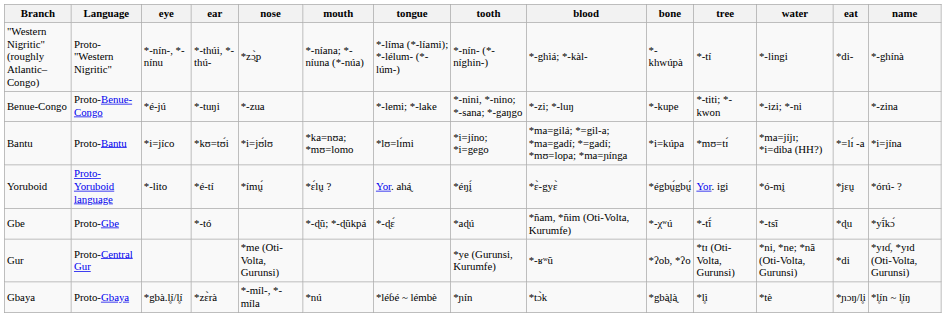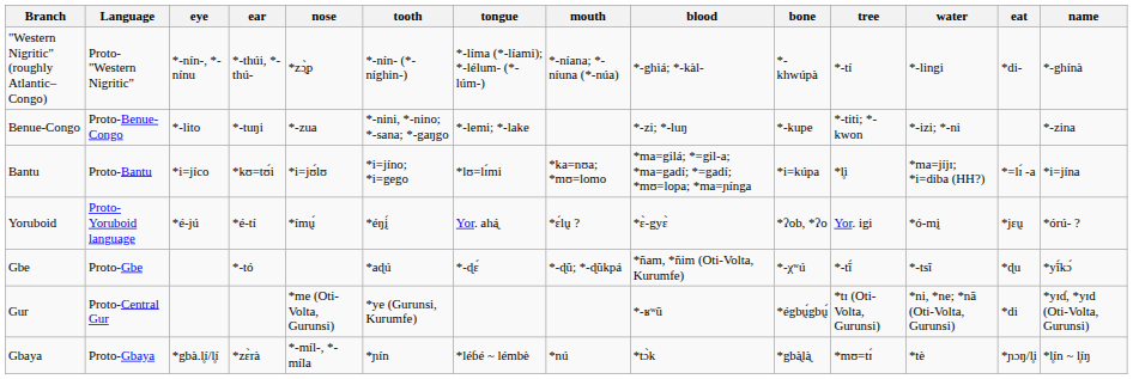 <table class="wikitable sortable" | style="font-size: 90%;" |>
 <tr>
 <th>Branch</th>
 <th>Language</th>
 <th>eye</th>
 <th>ear</th>
 <th>nose</th>
+<th>tooth</th>
+<th>tongue</th>
 <th>mouth</th>
-<th>tongue</th>
-<th>tooth</th>
 <th>blood</th>
 <th>bone</th>
 <th>tree</th>
 <th>water</th>
 <th>eat</th>
 <th>name</th>
 </tr>
 <tr>
 <td>"Western Nigritic"<br>(roughly Atlantic–Congo)</td>
 <td>Proto-"Western Nigritic"</td>
 <td>*-nín-, *-nínu</td>
 <td>*-thúi, *-thú-</td>
 <td>*zɔ̰̀p</td>
+<td>*-nín- (*-níghin-)</td>
+<td>*-líma (*-líami); *-lélum- (*-lúm-)</td>
 <td>*-níana; *-níuna (*-núa)</td>
-<td>*-líma (*-líami); *-lélum- (*-lúm-)</td>
-<td>*-nín- (*-níghin-)</td>
 <td>*-ghìá; *-kàl-</td>
 <td>*-khwúpà</td>
 <td>*-tí</td>
 <td>*-lingi</td>
 <td>*di-</td>
 <td>*-ghínà</td>
 </tr>
 <tr>
 <td>Benue-Congo</td>
 <td>Proto-<a href='#'>Benue-Congo</a></td>
-<td>*é-jú</td>
+<td>*-lito</td>
 <td>*-tuŋi</td>
 <td>*-zua</td>
+<td>*-nini, *-nino; *-sana; *-gaŋgo</td>
+<td>*-lemi; *-lake</td>
 <td></td>
-<td>*-lemi; *-lake</td>
-<td>*-nini, *-nino; *-sana; *-gaŋgo</td>
 <td>*-zi; *-luŋ</td>
 <td>*-kupe</td>
 <td>*-titi; *-kwon</td>
 <td>*-izi; *-ni</td>
 <td></td>
 <td>*-zina</td>
 </tr>
 <tr>
 <td>Bantu</td>
 <td>Proto-<a href='#'>Bantu</a></td>
 <td>*i=jíco</td>
 <td>*kʊ=tʊ́i</td>
 <td>*i=jʊ́lʊ</td>
+<td>*i=jíno; *i=gego</td>
+<td>*lʊ=lɪ́mi</td>
 <td>*ka=nʊa; *mʊ=lomo</td>
-<td>*lʊ=lɪ́mi</td>
-<td>*i=jíno; *i=gego</td>
 <td>*ma=gilá; *=gil-a; *ma=gadí; *=gadí; *mʊ=lopa; *ma=ɲínga</td>
 <td>*i=kúpa</td>
-<td>*mʊ=tɪ́</td>
+<td>*l̥ì</td>
 <td>*ma=jíjɪ; *i=diba (HH?)</td>
 <td>*=lɪ́ -a</td>
 <td>*i=jína</td>
 </tr>
 <tr>
 <td>Yoruboid</td>
 <td><a href='#'>Proto-Yoruboid language</a></td>
-<td>*-lito</td>
+<td>*é-jú</td>
 <td>*é-tí</td>
 <td>*ímṵ́</td>
+<td>*éŋḭ́</td>
+<td><a href='#'>Yor</a>. ahá̰</td>
 <td>*ɛ́lṵ ?</td>
-<td><a href='#'>Yor</a>. ahá̰</td>
-<td>*éŋḭ́</td>
 <td>*ɛ̀-gyɛ̀</td>
-<td>*égbṵ́gbṵ́</td>
+<td>*ʔob, *ʔo</td>
 <td><a href='#'>Yor</a>. igi</td>
 <td>*ó-mḭ</td>
 <td>*jɛṵ</td>
 <td>*órú- ?</td>
 </tr>
 <tr>
 <td>Gbe</td>
 <td>Proto-<a href='#'>Gbe</a></td>
 <td></td>
 <td>*-tó</td>
 <td></td>
+<td>*aɖú</td>
+<td>*-ɖɛ́</td>
 <td>*-ɖũ; *-ɖũkpá</td>
-<td>*-ɖɛ́</td>
-<td>*aɖú</td>
 <td>*ñam, *ñim (Oti-Volta, Kurumfe)</td>
 <td>*-χʷú</td>
 <td>*-tĩ́</td>
 <td>*-tsĩ</td>
 <td>*ɖu</td>
 <td>*yĩ́kɔ́</td>
 </tr>
 <tr>
 <td>Gur</td>
 <td>Proto-<a href='#'>Central Gur</a></td>
 <td></td>
 <td></td>
 <td>*me (Oti-Volta, Gurunsi)</td>
+<td>*ye (Gurunsi, Kurumfe)</td>
 <td></td>
 <td></td>
-<td>*ye (Gurunsi, Kurumfe)</td>
 <td>*-ʁʷũ</td>
-<td>*ʔob, *ʔo</td>
+<td>*égbṵ́gbṵ́</td>
 <td>*tɪ (Oti-Volta, Gurunsi)</td>
 <td>*ni, *ne; *nã (Oti-Volta, Gurunsi)</td>
 <td>*di</td>
 <td>*yɪɗ, *yɪd (Oti-Volta, Gurunsi)</td>
 </tr>
 <tr>
 <td>Gbaya</td>
 <td>Proto-<a href='#'>Gbaya</a></td>
 <td>*gbà.l̥í/l̥í</td>
 <td>*zɛ̀rà</td>
 <td>*-míl-, *-míla</td>
+<td>*ɲín</td>
+<td>*léɓé ~ lémbè</td>
 <td>*nú</td>
-<td>*léɓé ~ lémbè</td>
-<td>*ɲín</td>
 <td>*tɔ̀k</td>
 <td>*gbà̰là̰</td>
-<td>*l̥ì</td>
+<td>*mʊ=tɪ́</td>
 <td>*tè</td>
 <td>*ɲɔŋ/l̥i</td>
 <td>*l̥ín ~ l̥íŋ</td>
 </tr>
 </table>
